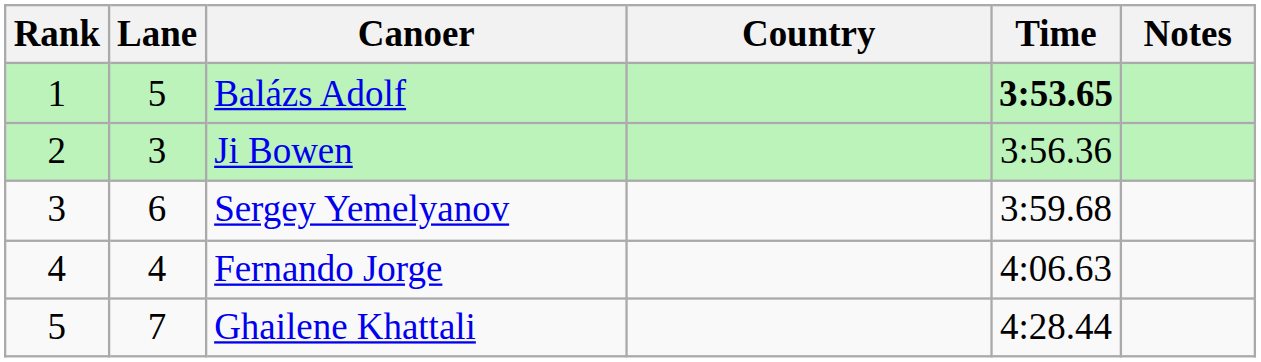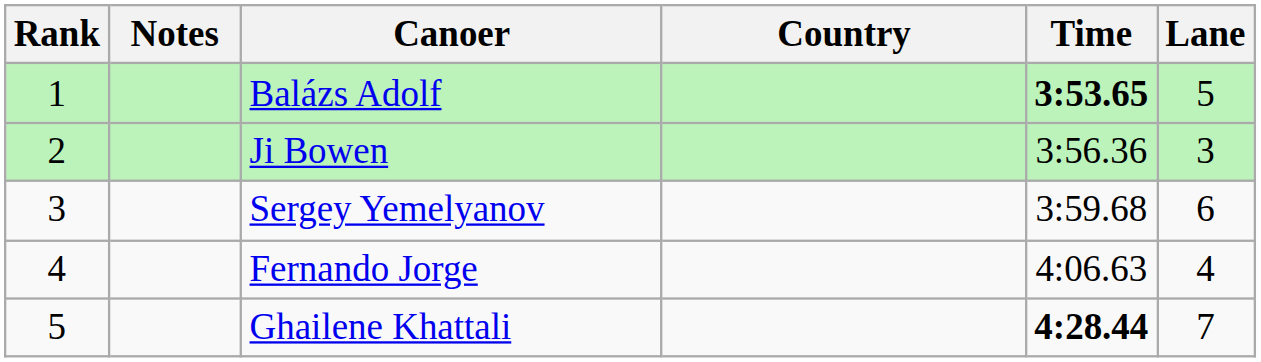 <table class="wikitable sortable" style="text-align:center;">
 <tr>
 <th width=30>Rank</th>
-<th width=30>Lane</th>
+<th width=50>Notes</th>
 <th width=175>Canoer</th>
 <th width=150>Country</th>
 <th width=30>Time</th>
-<th width=50>Notes</th>
+<th width=30>Lane</th>
 </tr>
 <tr bgcolor=bbf3bb>
 <td>1</td>
-<td>5</td>
+<td></td>
 <td align=left><a href='#'>Balázs Adolf</a></td>
 <td align=left></td>
 <td><strong>3:53.65</strong></td>
-<td></td>
+<td>5</td>
 </tr>
 <tr bgcolor=bbf3bb>
 <td>2</td>
-<td>3</td>
+<td></td>
 <td align=left><a href='#'>Ji Bowen</a></td>
 <td align=left></td>
 <td>3:56.36</td>
-<td></td>
+<td>3</td>
 </tr>
 <tr>
 <td>3</td>
-<td>6</td>
+<td></td>
 <td align=left><a href='#'>Sergey Yemelyanov</a></td>
 <td align=left></td>
 <td>3:59.68</td>
-<td></td>
+<td>6</td>
 </tr>
 <tr>
 <td>4</td>
-<td>4</td>
+<td></td>
 <td align=left><a href='#'>Fernando Jorge</a></td>
 <td align=left></td>
 <td>4:06.63</td>
-<td></td>
+<td>4</td>
 </tr>
 <tr>
 <td>5</td>
-<td>7</td>
+<td></td>
 <td align=left><a href='#'>Ghailene Khattali</a></td>
 <td align=left></td>
-<td>4:28.44</td>
-<td></td>
+<td><strong>4:28.44</strong></td>
+<td>7</td>
 </tr>
 </table>
